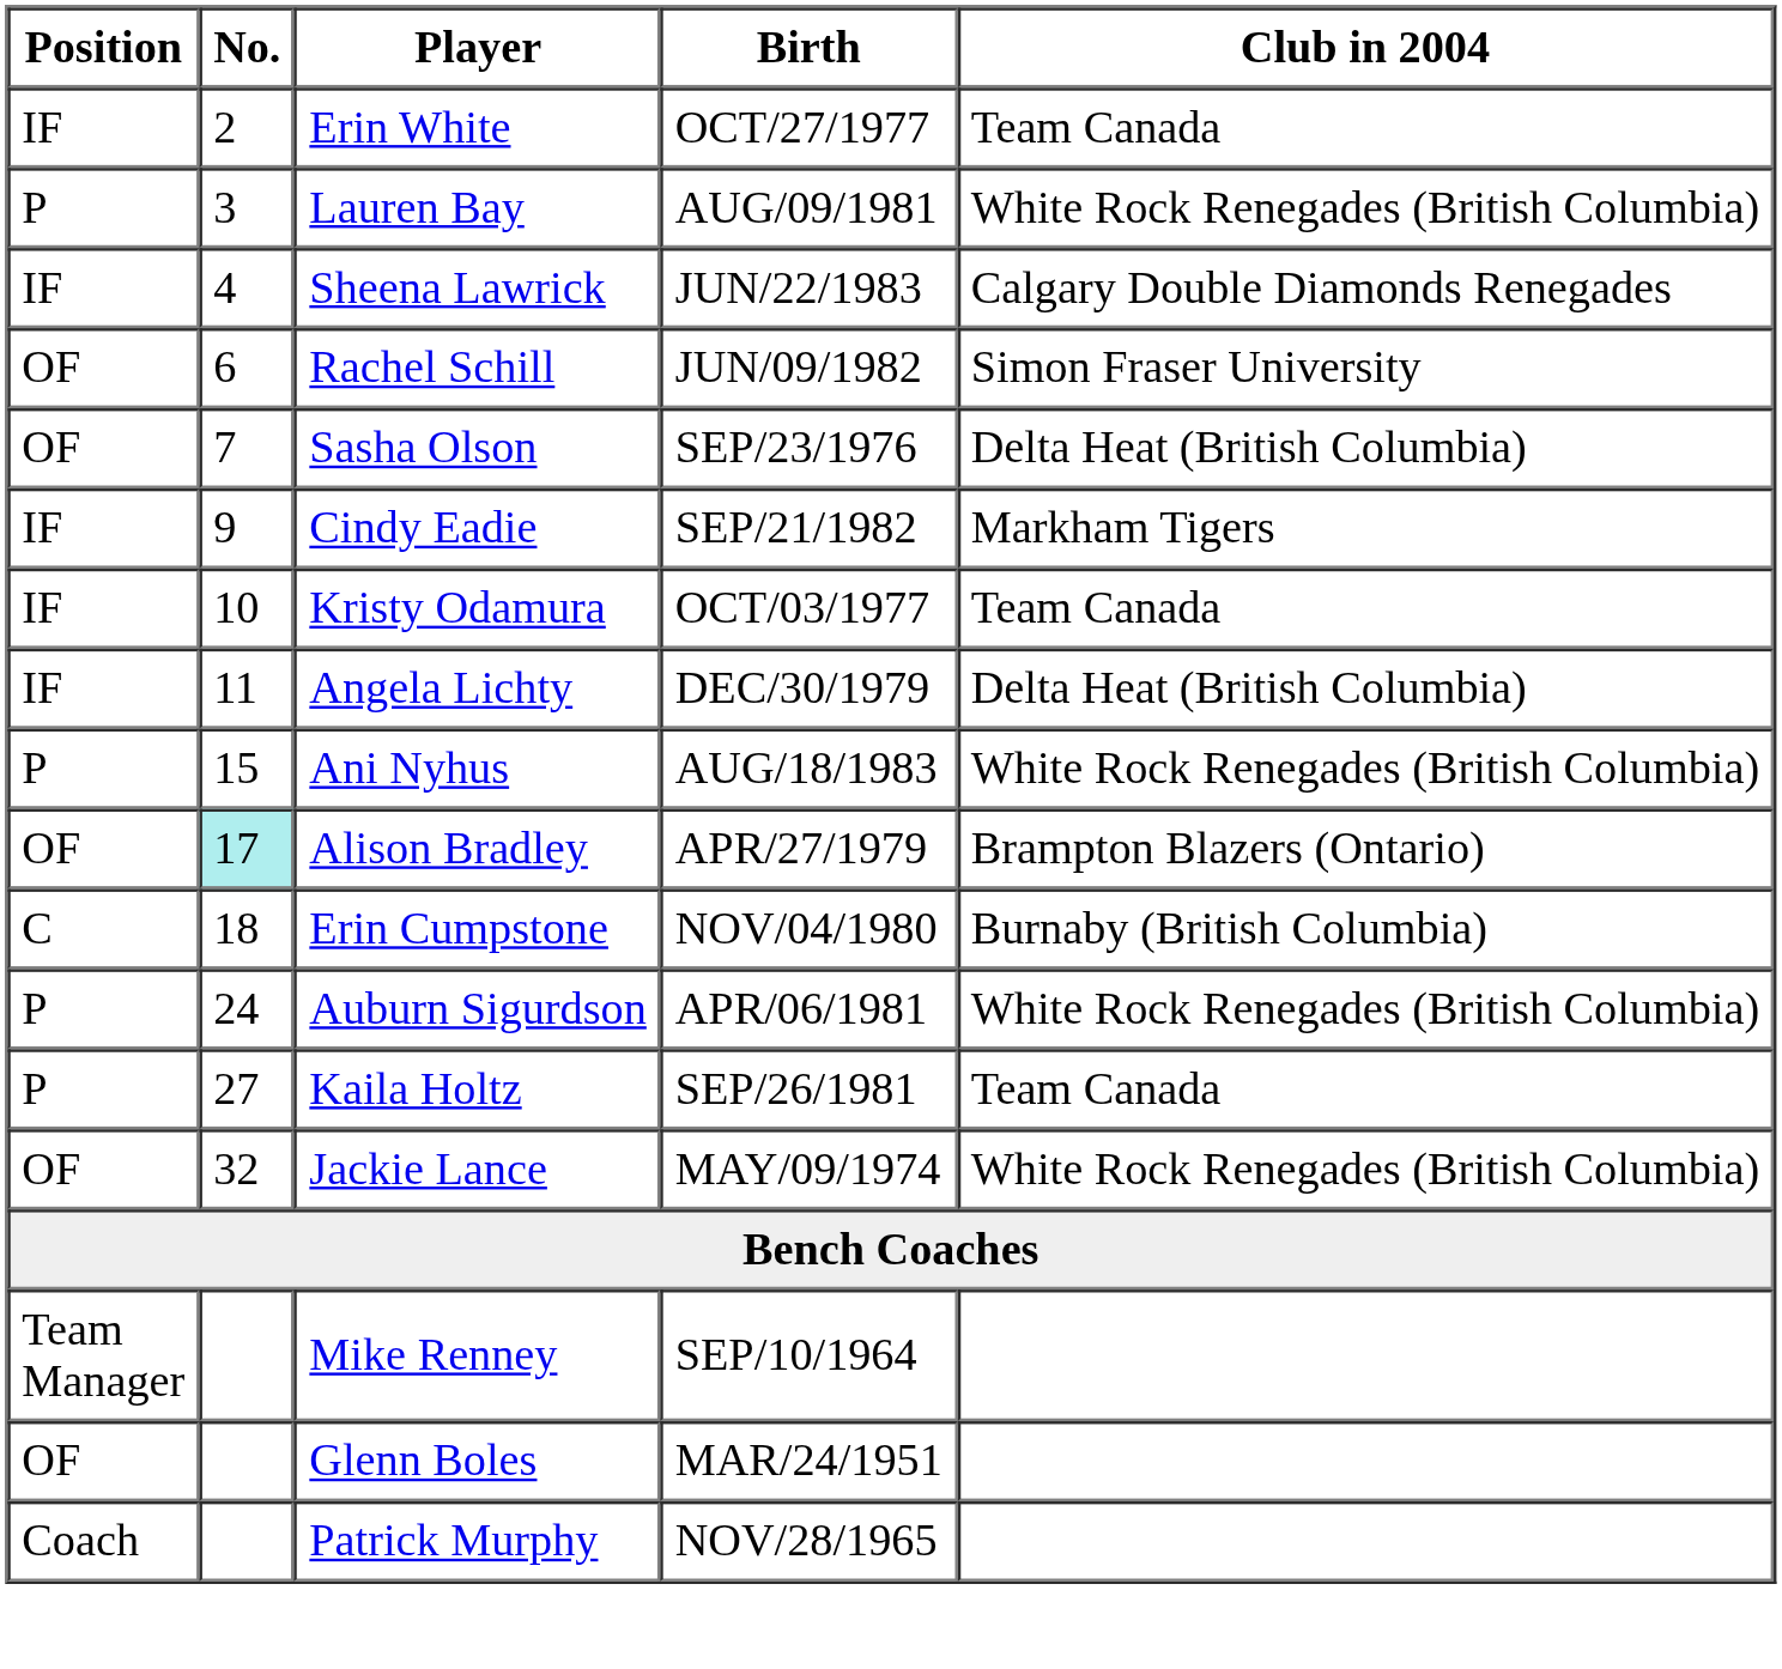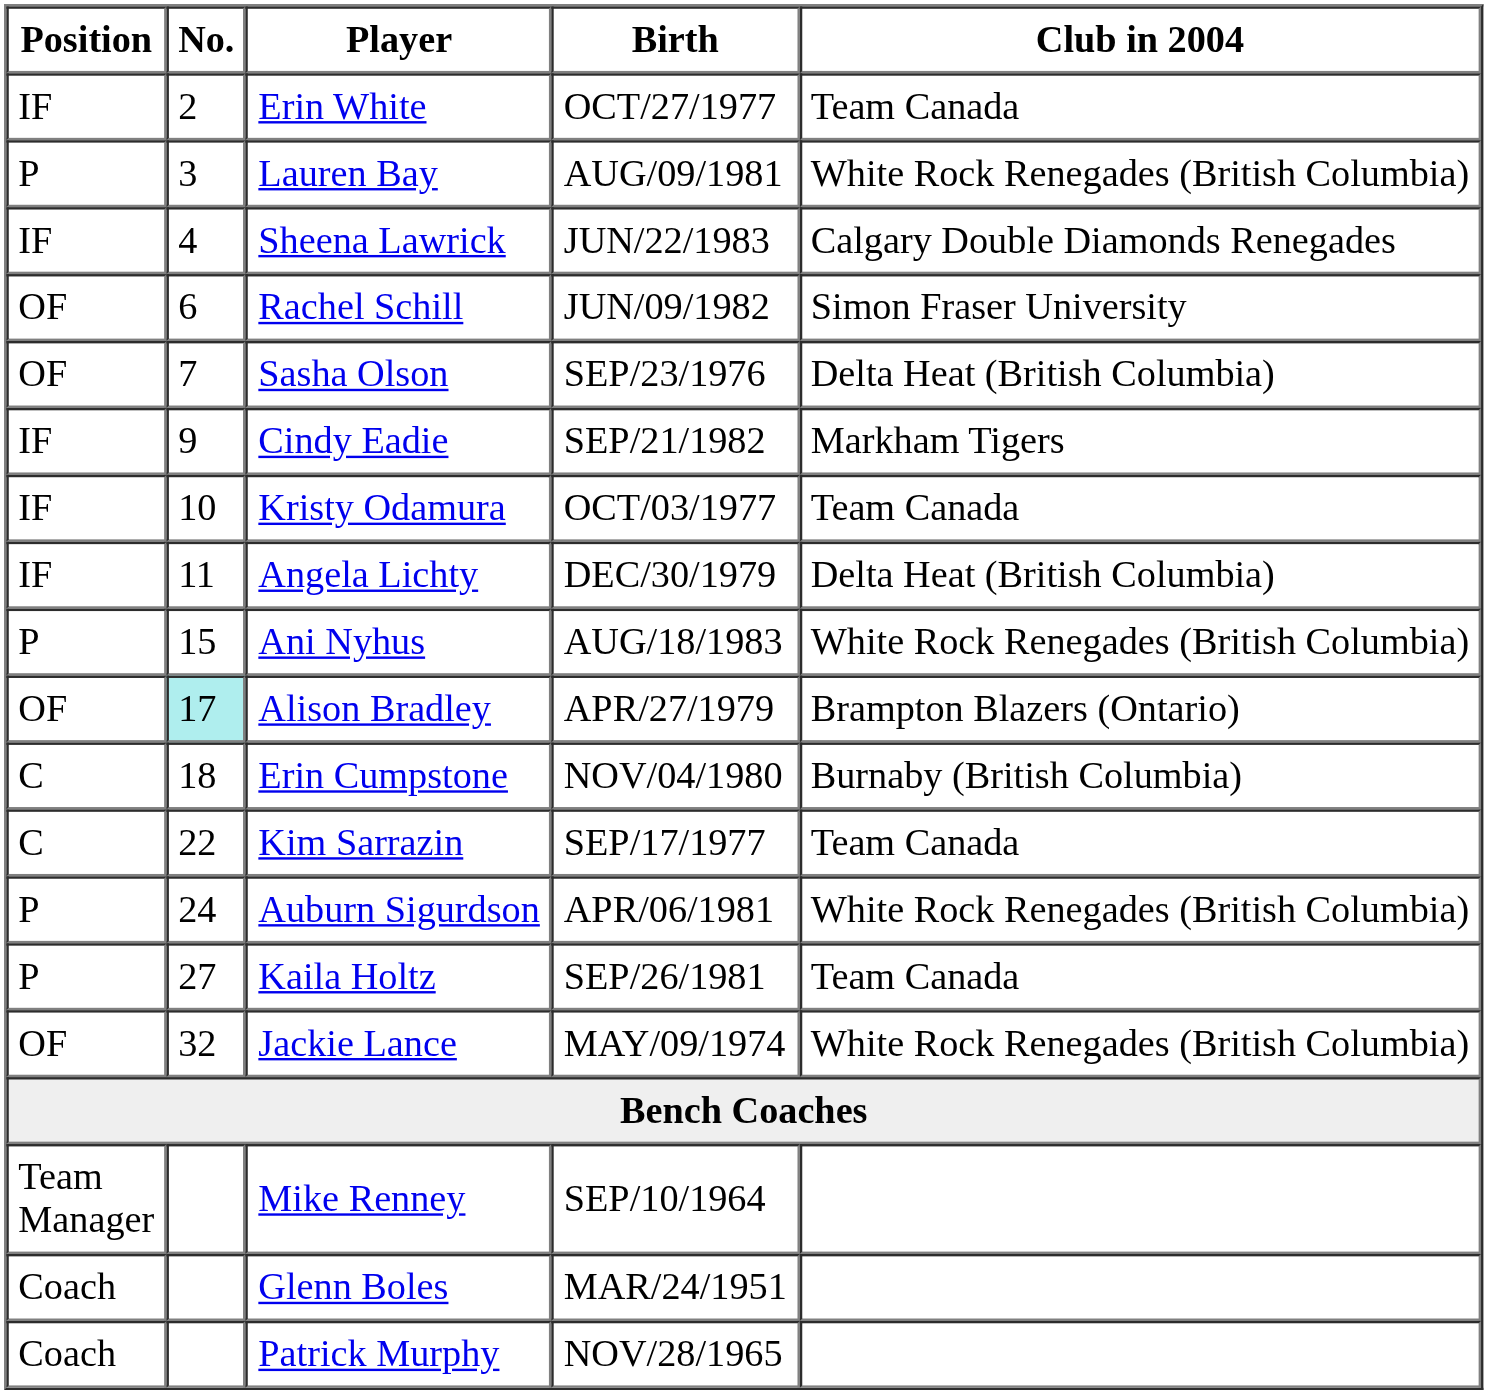 <table border=1 cellpadding=4 cellspacing=0>
 <tr>
 <th>Position</th>
 <th>No.</th>
 <th>Player</th>
 <th>Birth</th>
 <th>Club in 2004</th>
 </tr>
 <tr>
 <td>IF</td>
 <td>2</td>
 <td><a href='#'>Erin White</a></td>
 <td>OCT/27/1977</td>
 <td>Team Canada</td>
 </tr>
 <tr>
 <td>P</td>
 <td>3</td>
 <td><a href='#'>Lauren Bay</a></td>
 <td>AUG/09/1981</td>
 <td>White Rock Renegades (British Columbia)</td>
 </tr>
 <tr>
 <td>IF</td>
 <td>4</td>
 <td><a href='#'>Sheena Lawrick</a></td>
 <td>JUN/22/1983</td>
 <td>Calgary Double Diamonds Renegades</td>
 </tr>
 <tr>
 <td>OF</td>
 <td>6</td>
 <td><a href='#'>Rachel Schill</a></td>
 <td>JUN/09/1982</td>
 <td>Simon Fraser University</td>
 </tr>
 <tr>
 <td>OF</td>
 <td>7</td>
 <td><a href='#'>Sasha Olson</a></td>
 <td>SEP/23/1976</td>
 <td>Delta Heat (British Columbia)</td>
 </tr>
 <tr>
 <td>IF</td>
 <td>9</td>
 <td><a href='#'>Cindy Eadie</a></td>
 <td>SEP/21/1982</td>
 <td>Markham Tigers</td>
 </tr>
 <tr>
 <td>IF</td>
 <td>10</td>
 <td><a href='#'>Kristy Odamura</a></td>
 <td>OCT/03/1977</td>
 <td>Team Canada</td>
 </tr>
 <tr>
 <td>IF</td>
 <td>11</td>
 <td><a href='#'>Angela Lichty</a></td>
 <td>DEC/30/1979</td>
 <td>Delta Heat (British Columbia)</td>
 </tr>
 <tr>
 <td>P</td>
 <td>15</td>
 <td><a href='#'>Ani Nyhus</a></td>
 <td>AUG/18/1983</td>
 <td>White Rock Renegades (British Columbia)</td>
 </tr>
 <tr>
 <td>OF</td>
 <td style="background: paleturquoise;">17</td>
 <td><a href='#'>Alison Bradley</a></td>
 <td>APR/27/1979</td>
 <td>Brampton Blazers (Ontario)</td>
 </tr>
 <tr>
 <td>C</td>
 <td>18</td>
 <td><a href='#'>Erin Cumpstone</a></td>
 <td>NOV/04/1980</td>
 <td>Burnaby (British Columbia)</td>
 </tr>
 <tr>
+<td>C</td>
+<td>22</td>
+<td><a href='#'>Kim Sarrazin</a></td>
+<td>SEP/17/1977</td>
+<td>Team Canada</td>
+</tr>
+<tr>
 <td>P</td>
 <td>24</td>
 <td><a href='#'>Auburn Sigurdson</a></td>
 <td>APR/06/1981</td>
 <td>White Rock Renegades (British Columbia)</td>
 </tr>
 <tr>
 <td>P</td>
 <td>27</td>
 <td><a href='#'>Kaila Holtz</a></td>
 <td>SEP/26/1981</td>
 <td>Team Canada</td>
 </tr>
 <tr>
 <td>OF</td>
 <td>32</td>
 <td><a href='#'>Jackie Lance</a></td>
 <td>MAY/09/1974</td>
 <td>White Rock Renegades (British Columbia)</td>
 </tr>
 <tr>
 <th colspan=5 bgcolor=#efefef><strong>Bench Coaches</strong></th>
 </tr>
 <tr>
 <td>Team<br> Manager</td>
 <td></td>
 <td><a href='#'>Mike Renney</a></td>
 <td>SEP/10/1964</td>
 <td></td>
 </tr>
 <tr>
-<td>OF</td>
+<td>Coach</td>
 <td></td>
 <td><a href='#'>Glenn Boles</a></td>
 <td>MAR/24/1951</td>
 <td></td>
 </tr>
 <tr>
 <td>Coach</td>
 <td></td>
 <td><a href='#'>Patrick Murphy</a></td>
 <td>NOV/28/1965</td>
 <td></td>
 </tr>
 </table>
